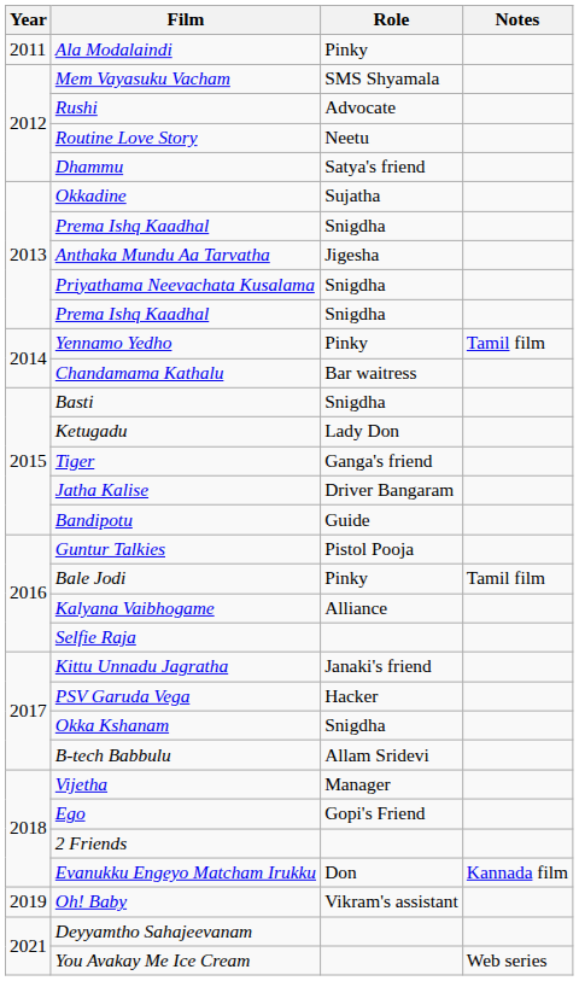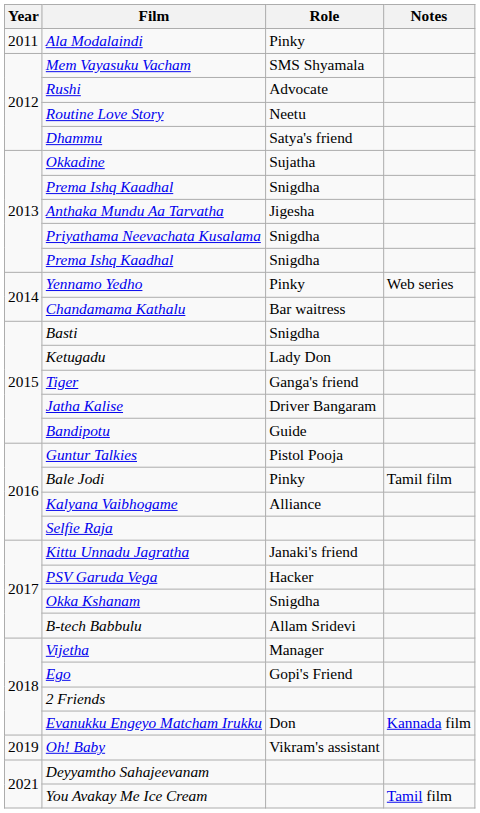 <table class="wikitable">
 <tr style="background:#ccc; text-align:center;">
 <th>Year</th>
 <th>Film</th>
 <th>Role</th>
 <th>Notes</th>
 </tr>
 <tr>
 <td>2011</td>
 <td><em><a href='#'>Ala Modalaindi</a></em></td>
 <td>Pinky</td>
 <td></td>
 </tr>
 <tr>
 <td rowspan="4">2012</td>
 <td><em><a href='#'>Mem Vayasuku Vacham</a></em></td>
 <td>SMS Shyamala</td>
 <td></td>
 </tr>
 <tr>
 <td><em><a href='#'>Rushi</a></em></td>
 <td>Advocate</td>
 <td></td>
 </tr>
 <tr>
 <td><em><a href='#'>Routine Love Story</a></em></td>
 <td>Neetu</td>
 <td></td>
 </tr>
 <tr>
 <td><em><a href='#'>Dhammu</a></em></td>
 <td>Satya's friend</td>
 <td></td>
 </tr>
 <tr>
 <td rowspan="5">2013</td>
 <td><em><a href='#'>Okkadine</a></em></td>
 <td>Sujatha</td>
 <td></td>
 </tr>
 <tr>
 <td><em><a href='#'>Prema Ishq Kaadhal</a></em></td>
 <td>Snigdha</td>
 <td></td>
 </tr>
 <tr>
 <td><em><a href='#'>Anthaka Mundu Aa Tarvatha</a></em></td>
 <td>Jigesha</td>
 <td></td>
 </tr>
 <tr>
 <td><em><a href='#'>Priyathama Neevachata Kusalama</a></em></td>
 <td>Snigdha</td>
 <td></td>
 </tr>
 <tr>
 <td><em><a href='#'>Prema Ishq Kaadhal</a></em></td>
 <td>Snigdha</td>
 <td></td>
 </tr>
 <tr>
 <td rowspan="2">2014</td>
 <td><em><a href='#'>Yennamo Yedho</a></em></td>
 <td>Pinky</td>
-<td><a href='#'>Tamil</a> film</td>
+<td>Web series</td>
 </tr>
 <tr>
 <td><em><a href='#'>Chandamama Kathalu</a></em></td>
 <td>Bar waitress</td>
 <td></td>
 </tr>
 <tr>
 <td rowspan="5">2015</td>
 <td><em>Basti</em></td>
 <td>Snigdha</td>
 <td></td>
 </tr>
 <tr>
 <td><em>Ketugadu</em></td>
 <td>Lady Don</td>
 <td></td>
 </tr>
 <tr>
 <td><em><a href='#'>Tiger</a></em></td>
 <td>Ganga's friend</td>
 <td></td>
 </tr>
 <tr>
 <td><em><a href='#'>Jatha Kalise</a></em></td>
 <td>Driver Bangaram</td>
 <td></td>
 </tr>
 <tr>
 <td><em><a href='#'>Bandipotu</a></em></td>
 <td>Guide</td>
 <td></td>
 </tr>
 <tr>
 <td rowspan="4">2016</td>
 <td><em><a href='#'>Guntur Talkies</a></em></td>
 <td>Pistol Pooja</td>
 <td></td>
 </tr>
 <tr>
 <td><em>Bale Jodi</em></td>
 <td>Pinky</td>
 <td>Tamil film</td>
 </tr>
 <tr>
 <td><em><a href='#'>Kalyana Vaibhogame</a></em></td>
 <td>Alliance</td>
 <td></td>
 </tr>
 <tr>
 <td><em><a href='#'>Selfie Raja</a></em></td>
 <td></td>
 <td></td>
 </tr>
 <tr>
 <td rowspan="4">2017</td>
 <td><em><a href='#'>Kittu Unnadu Jagratha</a></em></td>
 <td>Janaki's friend</td>
 <td></td>
 </tr>
 <tr>
 <td><em><a href='#'>PSV Garuda Vega</a></em></td>
 <td>Hacker</td>
 <td></td>
 </tr>
 <tr>
 <td><em><a href='#'>Okka Kshanam</a></em></td>
 <td>Snigdha</td>
 <td></td>
 </tr>
 <tr>
 <td><em>B-tech Babbulu</em></td>
 <td>Allam Sridevi</td>
 <td></td>
 </tr>
 <tr>
 <td rowspan="4">2018</td>
 <td><em><a href='#'>Vijetha</a></em></td>
 <td>Manager</td>
 <td></td>
 </tr>
 <tr>
 <td><em><a href='#'>Ego</a></em></td>
 <td>Gopi's Friend</td>
 <td></td>
 </tr>
 <tr>
 <td><em>2 Friends</em></td>
 <td></td>
 <td></td>
 </tr>
 <tr>
 <td><em><a href='#'>Evanukku Engeyo Matcham Irukku</a></em></td>
 <td>Don</td>
 <td><a href='#'>Kannada</a> film</td>
 </tr>
 <tr>
 <td>2019</td>
 <td><em><a href='#'>Oh! Baby</a></em></td>
 <td>Vikram's assistant</td>
 <td></td>
 </tr>
 <tr>
 <td rowspan="2">2021</td>
 <td><em>Deyyamtho Sahajeevanam</em></td>
 <td></td>
 <td></td>
 </tr>
 <tr>
 <td><em>You Avakay Me Ice Cream</em></td>
 <td></td>
-<td>Web series</td>
+<td><a href='#'>Tamil</a> film</td>
 </tr>
 </table>
